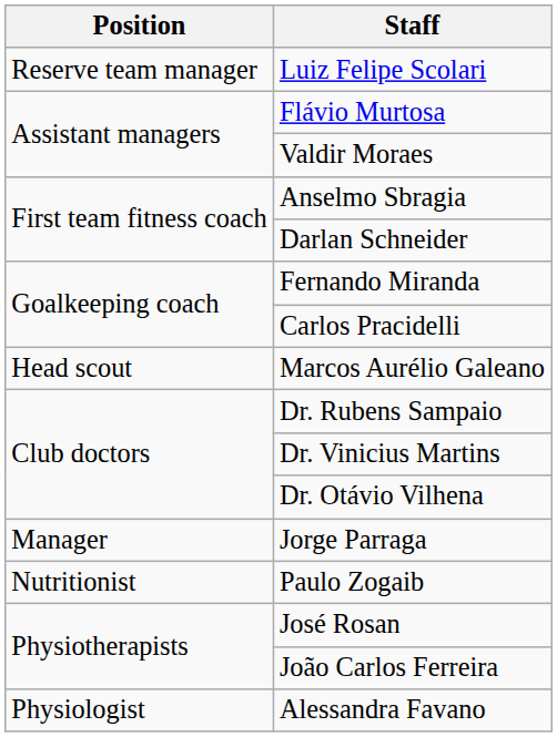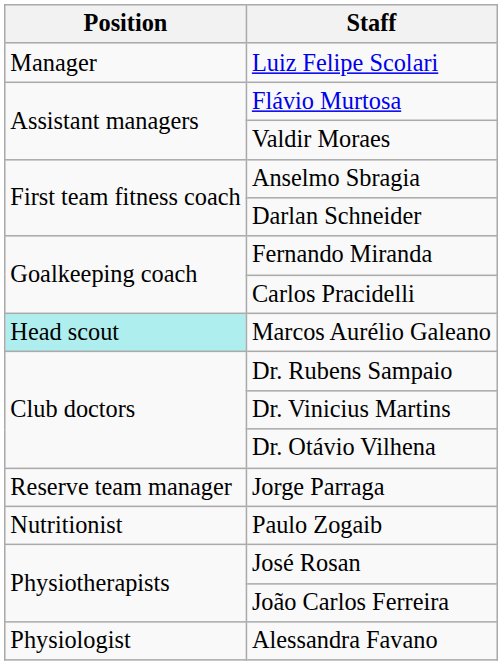 <table class="wikitable">
 <tr>
 <th>Position</th>
 <th>Staff</th>
 </tr>
 <tr>
-<td>Reserve team manager</td>
+<td>Manager</td>
 <td> <a href='#'>Luiz Felipe Scolari</a></td>
 </tr>
 <tr>
 <td rowspan="2">Assistant managers</td>
 <td> <a href='#'>Flávio Murtosa</a></td>
 </tr>
 <tr>
 <td> Valdir Moraes</td>
 </tr>
 <tr>
 <td rowspan="2">First team fitness coach</td>
 <td> Anselmo Sbragia</td>
 </tr>
 <tr>
 <td> Darlan Schneider</td>
 </tr>
 <tr>
 <td rowspan="2">Goalkeeping coach</td>
 <td> Fernando Miranda</td>
 </tr>
 <tr>
 <td> Carlos Pracidelli</td>
 </tr>
 <tr>
-<td>Head scout</td>
+<td style="background: paleturquoise;">Head scout</td>
 <td> Marcos Aurélio Galeano</td>
 </tr>
 <tr>
 <td rowspan="3">Club doctors</td>
 <td> Dr. Rubens Sampaio</td>
 </tr>
 <tr>
 <td> Dr. Vinicius Martins</td>
 </tr>
 <tr>
 <td> Dr. Otávio Vilhena</td>
 </tr>
 <tr>
-<td>Manager</td>
+<td>Reserve team manager</td>
 <td> Jorge Parraga</td>
 </tr>
 <tr>
 <td>Nutritionist</td>
 <td> Paulo Zogaib</td>
 </tr>
 <tr>
 <td rowspan="2">Physiotherapists</td>
 <td> José Rosan</td>
 </tr>
 <tr>
 <td> João Carlos Ferreira</td>
 </tr>
 <tr>
 <td>Physiologist</td>
 <td> Alessandra Favano</td>
 </tr>
 </table>
